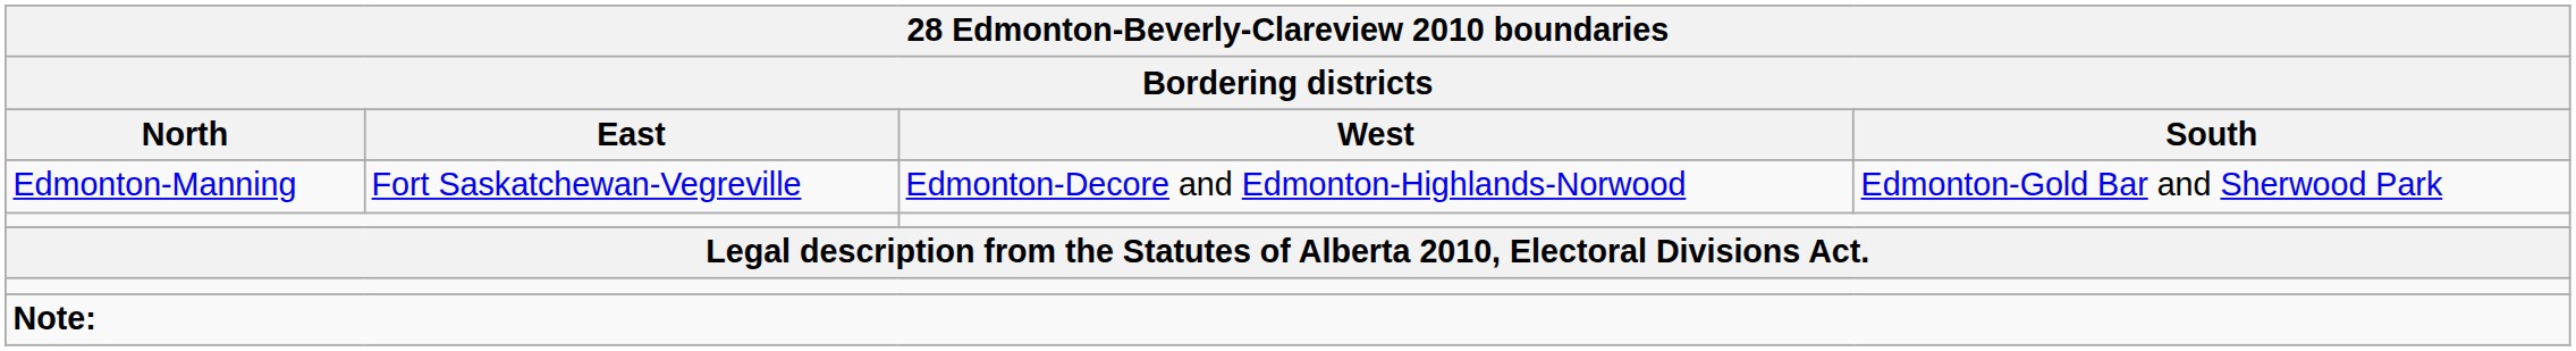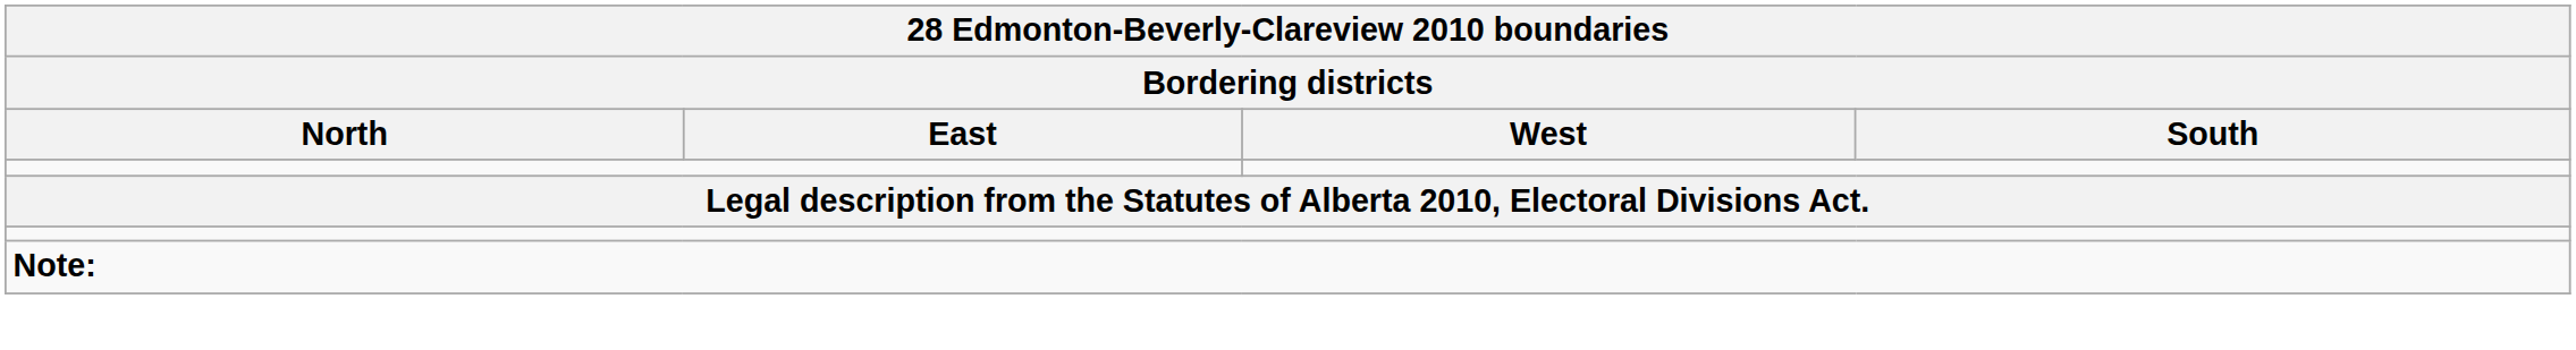 <table class="wikitable collapsible collapsed" style="width:100%;">
 <tr>
 <th colspan=4>28 Edmonton-Beverly-Clareview 2010 boundaries</th>
 </tr>
 <tr>
 <th colspan=4>Bordering districts</th>
 </tr>
 <tr>
 <th>North</th>
 <th>East</th>
 <th>West</th>
 <th>South</th>
-</tr>
-<tr>
-<td><a href='#'>Edmonton-Manning</a></td>
-<td><a href='#'>Fort Saskatchewan-Vegreville</a></td>
-<td><a href='#'>Edmonton-Decore</a> and <a href='#'>Edmonton-Highlands-Norwood</a></td>
-<td><a href='#'>Edmonton-Gold Bar</a> and <a href='#'>Sherwood Park</a></td>
 </tr>
 <tr>
 <td colspan=2 align=center></td>
 <td colspan=2 align=center></td>
 </tr>
 <tr>
 <th colspan=4>Legal description from the Statutes of Alberta 2010, Electoral Divisions Act.</th>
 </tr>
 <tr>
 <td colspan=4></td>
 </tr>
 <tr>
 <td colspan=4><strong>Note:</strong></td>
 </tr>
 </table>
